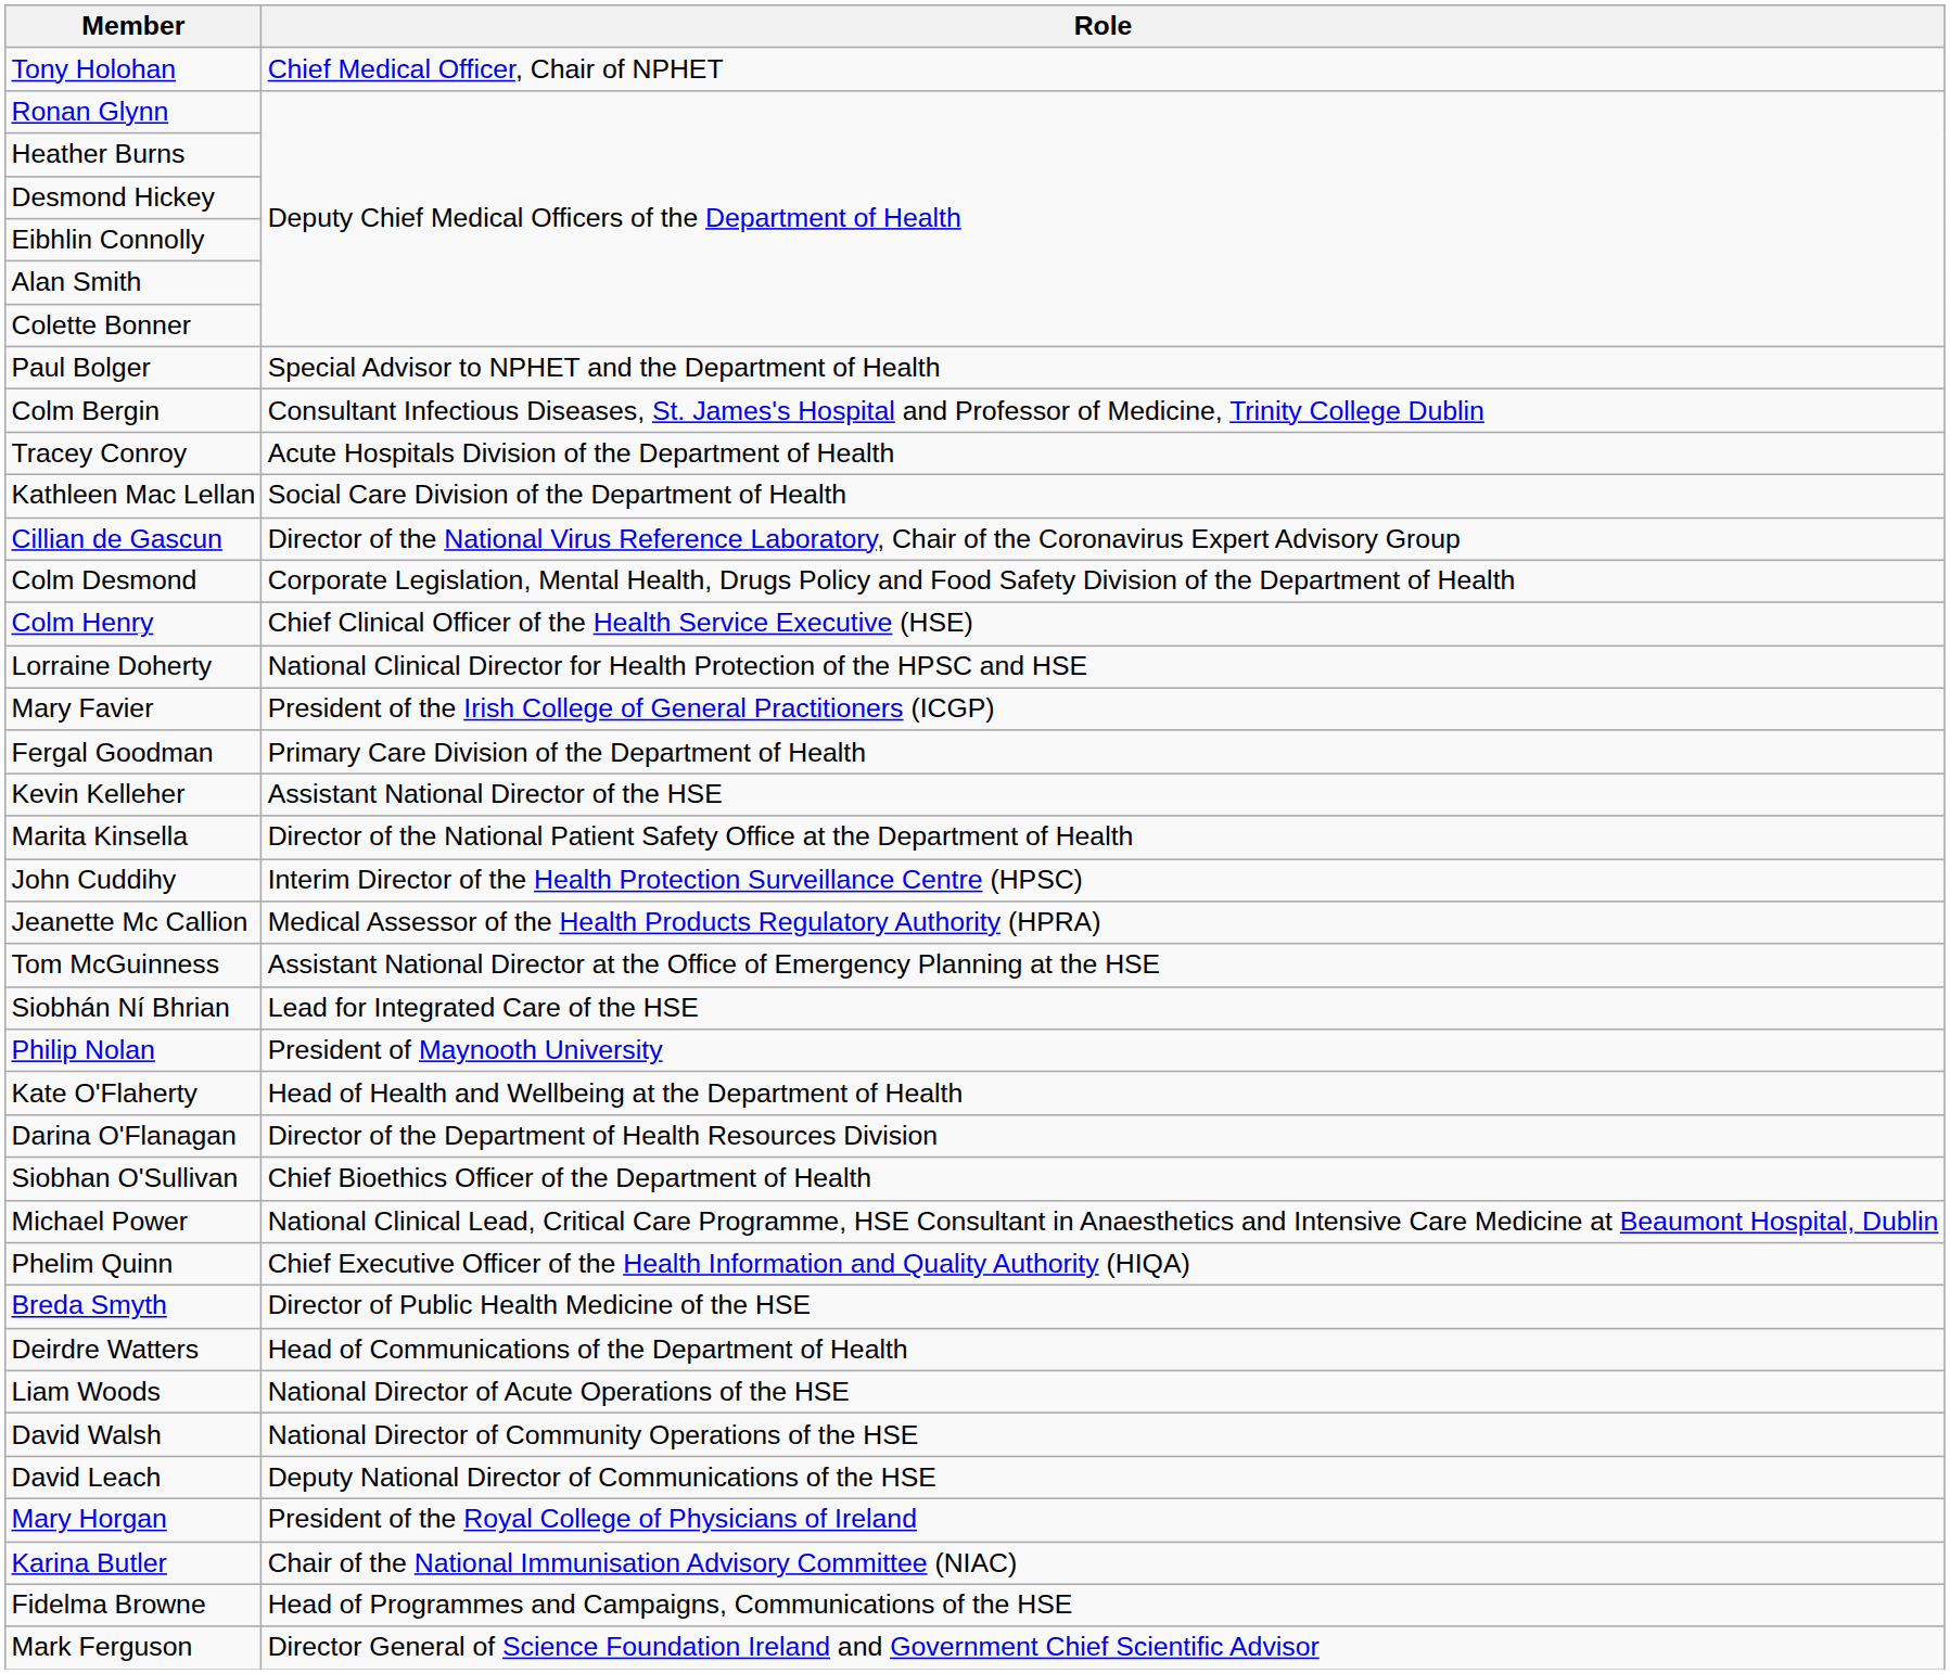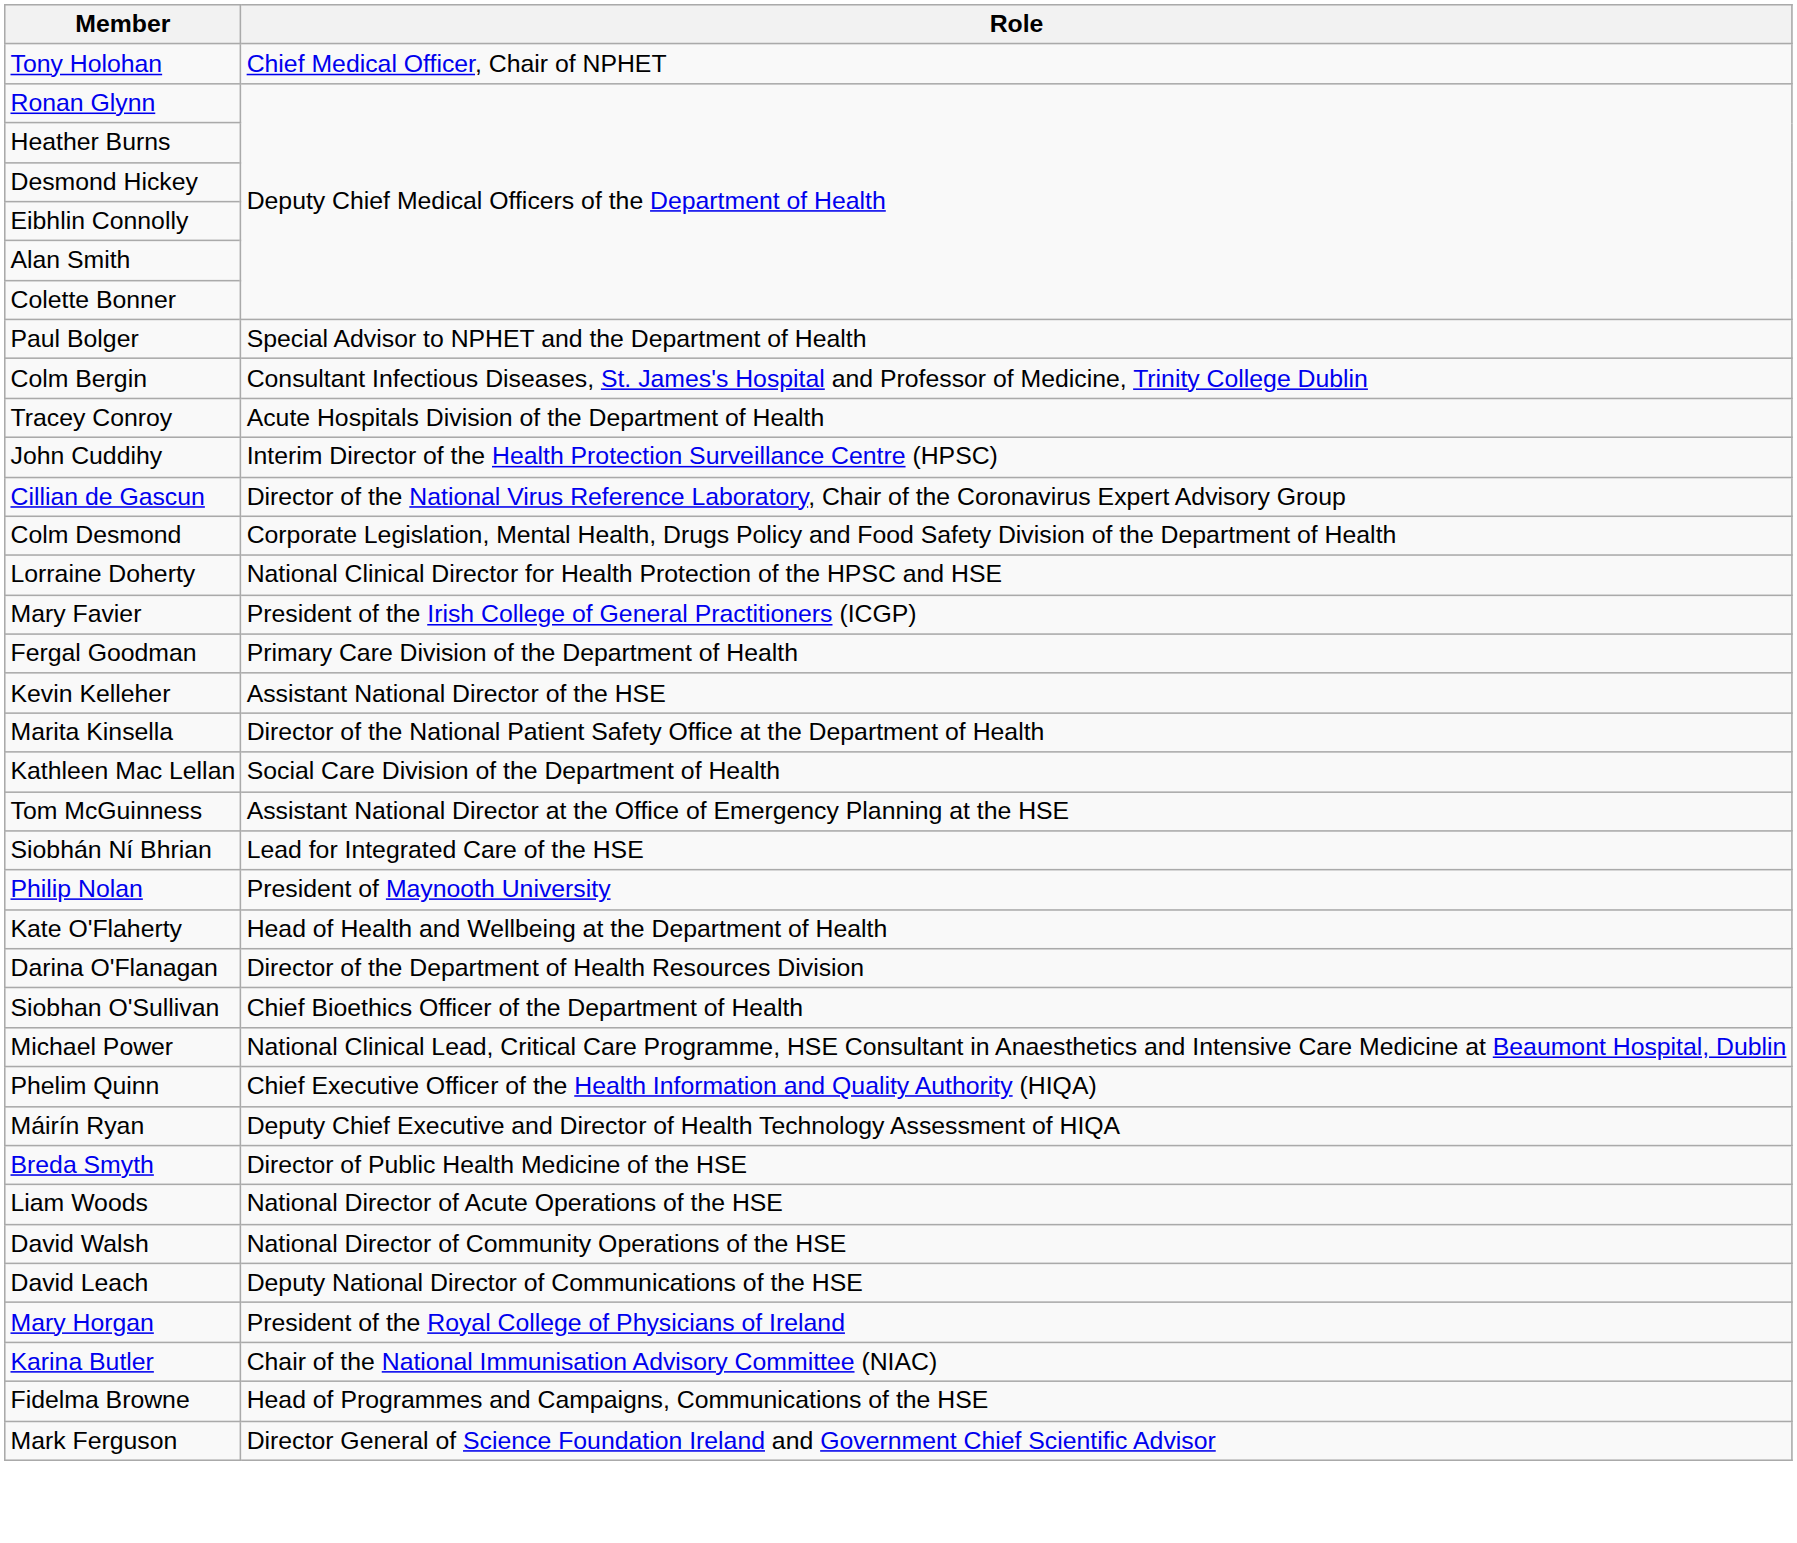 <table class="wikitable sortable">
 <tr>
 <th>Member</th>
 <th>Role</th>
 </tr>
 <tr>
 <td><a href='#'>Tony Holohan</a></td>
 <td><a href='#'>Chief Medical Officer</a>, Chair of NPHET</td>
 </tr>
 <tr>
 <td><a href='#'>Ronan Glynn</a></td>
 <td rowspan=6>Deputy Chief Medical Officers of the <a href='#'>Department of Health</a></td>
 </tr>
 <tr>
 <td>Heather Burns</td>
 </tr>
 <tr>
 <td>Desmond Hickey</td>
 </tr>
 <tr>
 <td>Eibhlin Connolly</td>
 </tr>
 <tr>
 <td>Alan Smith</td>
 </tr>
 <tr>
 <td>Colette Bonner</td>
 </tr>
 <tr>
 <td>Paul Bolger</td>
 <td>Special Advisor to NPHET and the Department of Health</td>
 </tr>
 <tr>
 <td>Colm Bergin</td>
 <td>Consultant Infectious Diseases, <a href='#'>St. James's Hospital</a> and Professor of Medicine, <a href='#'>Trinity College Dublin</a></td>
 </tr>
 <tr>
 <td>Tracey Conroy</td>
 <td>Acute Hospitals Division of the Department of Health</td>
 </tr>
 <tr>
-<td>Kathleen Mac Lellan</td>
-<td>Social Care Division of the Department of Health</td>
+<td>John Cuddihy</td>
+<td>Interim Director of the <a href='#'>Health Protection Surveillance Centre</a> (HPSC)</td>
 </tr>
 <tr>
 <td><a href='#'>Cillian de Gascun</a></td>
 <td>Director of the <a href='#'>National Virus Reference Laboratory</a>, Chair of the Coronavirus Expert Advisory Group</td>
 </tr>
 <tr>
 <td>Colm Desmond</td>
 <td>Corporate Legislation, Mental Health, Drugs Policy and Food Safety Division of the Department of Health</td>
-</tr>
-<tr>
-<td><a href='#'>Colm Henry</a></td>
-<td>Chief Clinical Officer of the <a href='#'>Health Service Executive</a> (HSE)</td>
 </tr>
 <tr>
 <td>Lorraine Doherty</td>
 <td>National Clinical Director for Health Protection of the HPSC and HSE</td>
 </tr>
 <tr>
 <td>Mary Favier</td>
 <td>President of the <a href='#'>Irish College of General Practitioners</a> (ICGP)</td>
 </tr>
 <tr>
 <td>Fergal Goodman</td>
 <td>Primary Care Division of the Department of Health</td>
 </tr>
 <tr>
 <td>Kevin Kelleher</td>
 <td>Assistant National Director of the HSE</td>
 </tr>
 <tr>
 <td>Marita Kinsella</td>
 <td>Director of the National Patient Safety Office at the Department of Health</td>
 </tr>
 <tr>
-<td>John Cuddihy</td>
-<td>Interim Director of the <a href='#'>Health Protection Surveillance Centre</a> (HPSC)</td>
-</tr>
-<tr>
-<td>Jeanette Mc Callion</td>
-<td>Medical Assessor of the <a href='#'>Health Products Regulatory Authority</a> (HPRA)</td>
+<td>Kathleen Mac Lellan</td>
+<td>Social Care Division of the Department of Health</td>
 </tr>
 <tr>
 <td>Tom McGuinness</td>
 <td>Assistant National Director at the Office of Emergency Planning at the HSE</td>
 </tr>
 <tr>
 <td>Siobhán Ní Bhrian</td>
 <td>Lead for Integrated Care of the HSE</td>
 </tr>
 <tr>
 <td><a href='#'>Philip Nolan</a></td>
 <td>President of <a href='#'>Maynooth University</a></td>
 </tr>
 <tr>
 <td>Kate O'Flaherty</td>
 <td>Head of Health and Wellbeing at the Department of Health</td>
 </tr>
 <tr>
 <td>Darina O'Flanagan</td>
 <td>Director of the Department of Health Resources Division</td>
 </tr>
 <tr>
 <td>Siobhan O'Sullivan</td>
 <td>Chief Bioethics Officer of the Department of Health</td>
 </tr>
 <tr>
 <td>Michael Power</td>
 <td>National Clinical Lead, Critical Care Programme, HSE Consultant in Anaesthetics and Intensive Care Medicine at <a href='#'>Beaumont Hospital, Dublin</a></td>
 </tr>
 <tr>
 <td>Phelim Quinn</td>
 <td>Chief Executive Officer of the <a href='#'>Health Information and Quality Authority</a> (HIQA)</td>
 </tr>
 <tr>
+<td>Máirín Ryan</td>
+<td>Deputy Chief Executive and Director of Health Technology Assessment of HIQA</td>
+</tr>
+<tr>
 <td><a href='#'>Breda Smyth</a></td>
 <td>Director of Public Health Medicine of the HSE</td>
-</tr>
-<tr>
-<td>Deirdre Watters</td>
-<td>Head of Communications of the Department of Health</td>
 </tr>
 <tr>
 <td>Liam Woods</td>
 <td>National Director of Acute Operations of the HSE</td>
 </tr>
 <tr>
 <td>David Walsh</td>
 <td>National Director of Community Operations of the HSE</td>
 </tr>
 <tr>
 <td>David Leach</td>
 <td>Deputy National Director of Communications of the HSE</td>
 </tr>
 <tr>
 <td><a href='#'>Mary Horgan</a></td>
 <td>President of the <a href='#'>Royal College of Physicians of Ireland</a></td>
 </tr>
 <tr>
 <td><a href='#'>Karina Butler</a></td>
 <td>Chair of the <a href='#'>National Immunisation Advisory Committee</a> (NIAC)</td>
 </tr>
 <tr>
 <td>Fidelma Browne</td>
 <td>Head of Programmes and Campaigns, Communications of the HSE</td>
 </tr>
 <tr>
 <td>Mark Ferguson</td>
 <td>Director General of <a href='#'>Science Foundation Ireland</a> and <a href='#'>Government Chief Scientific Advisor</a></td>
 </tr>
 </table>
